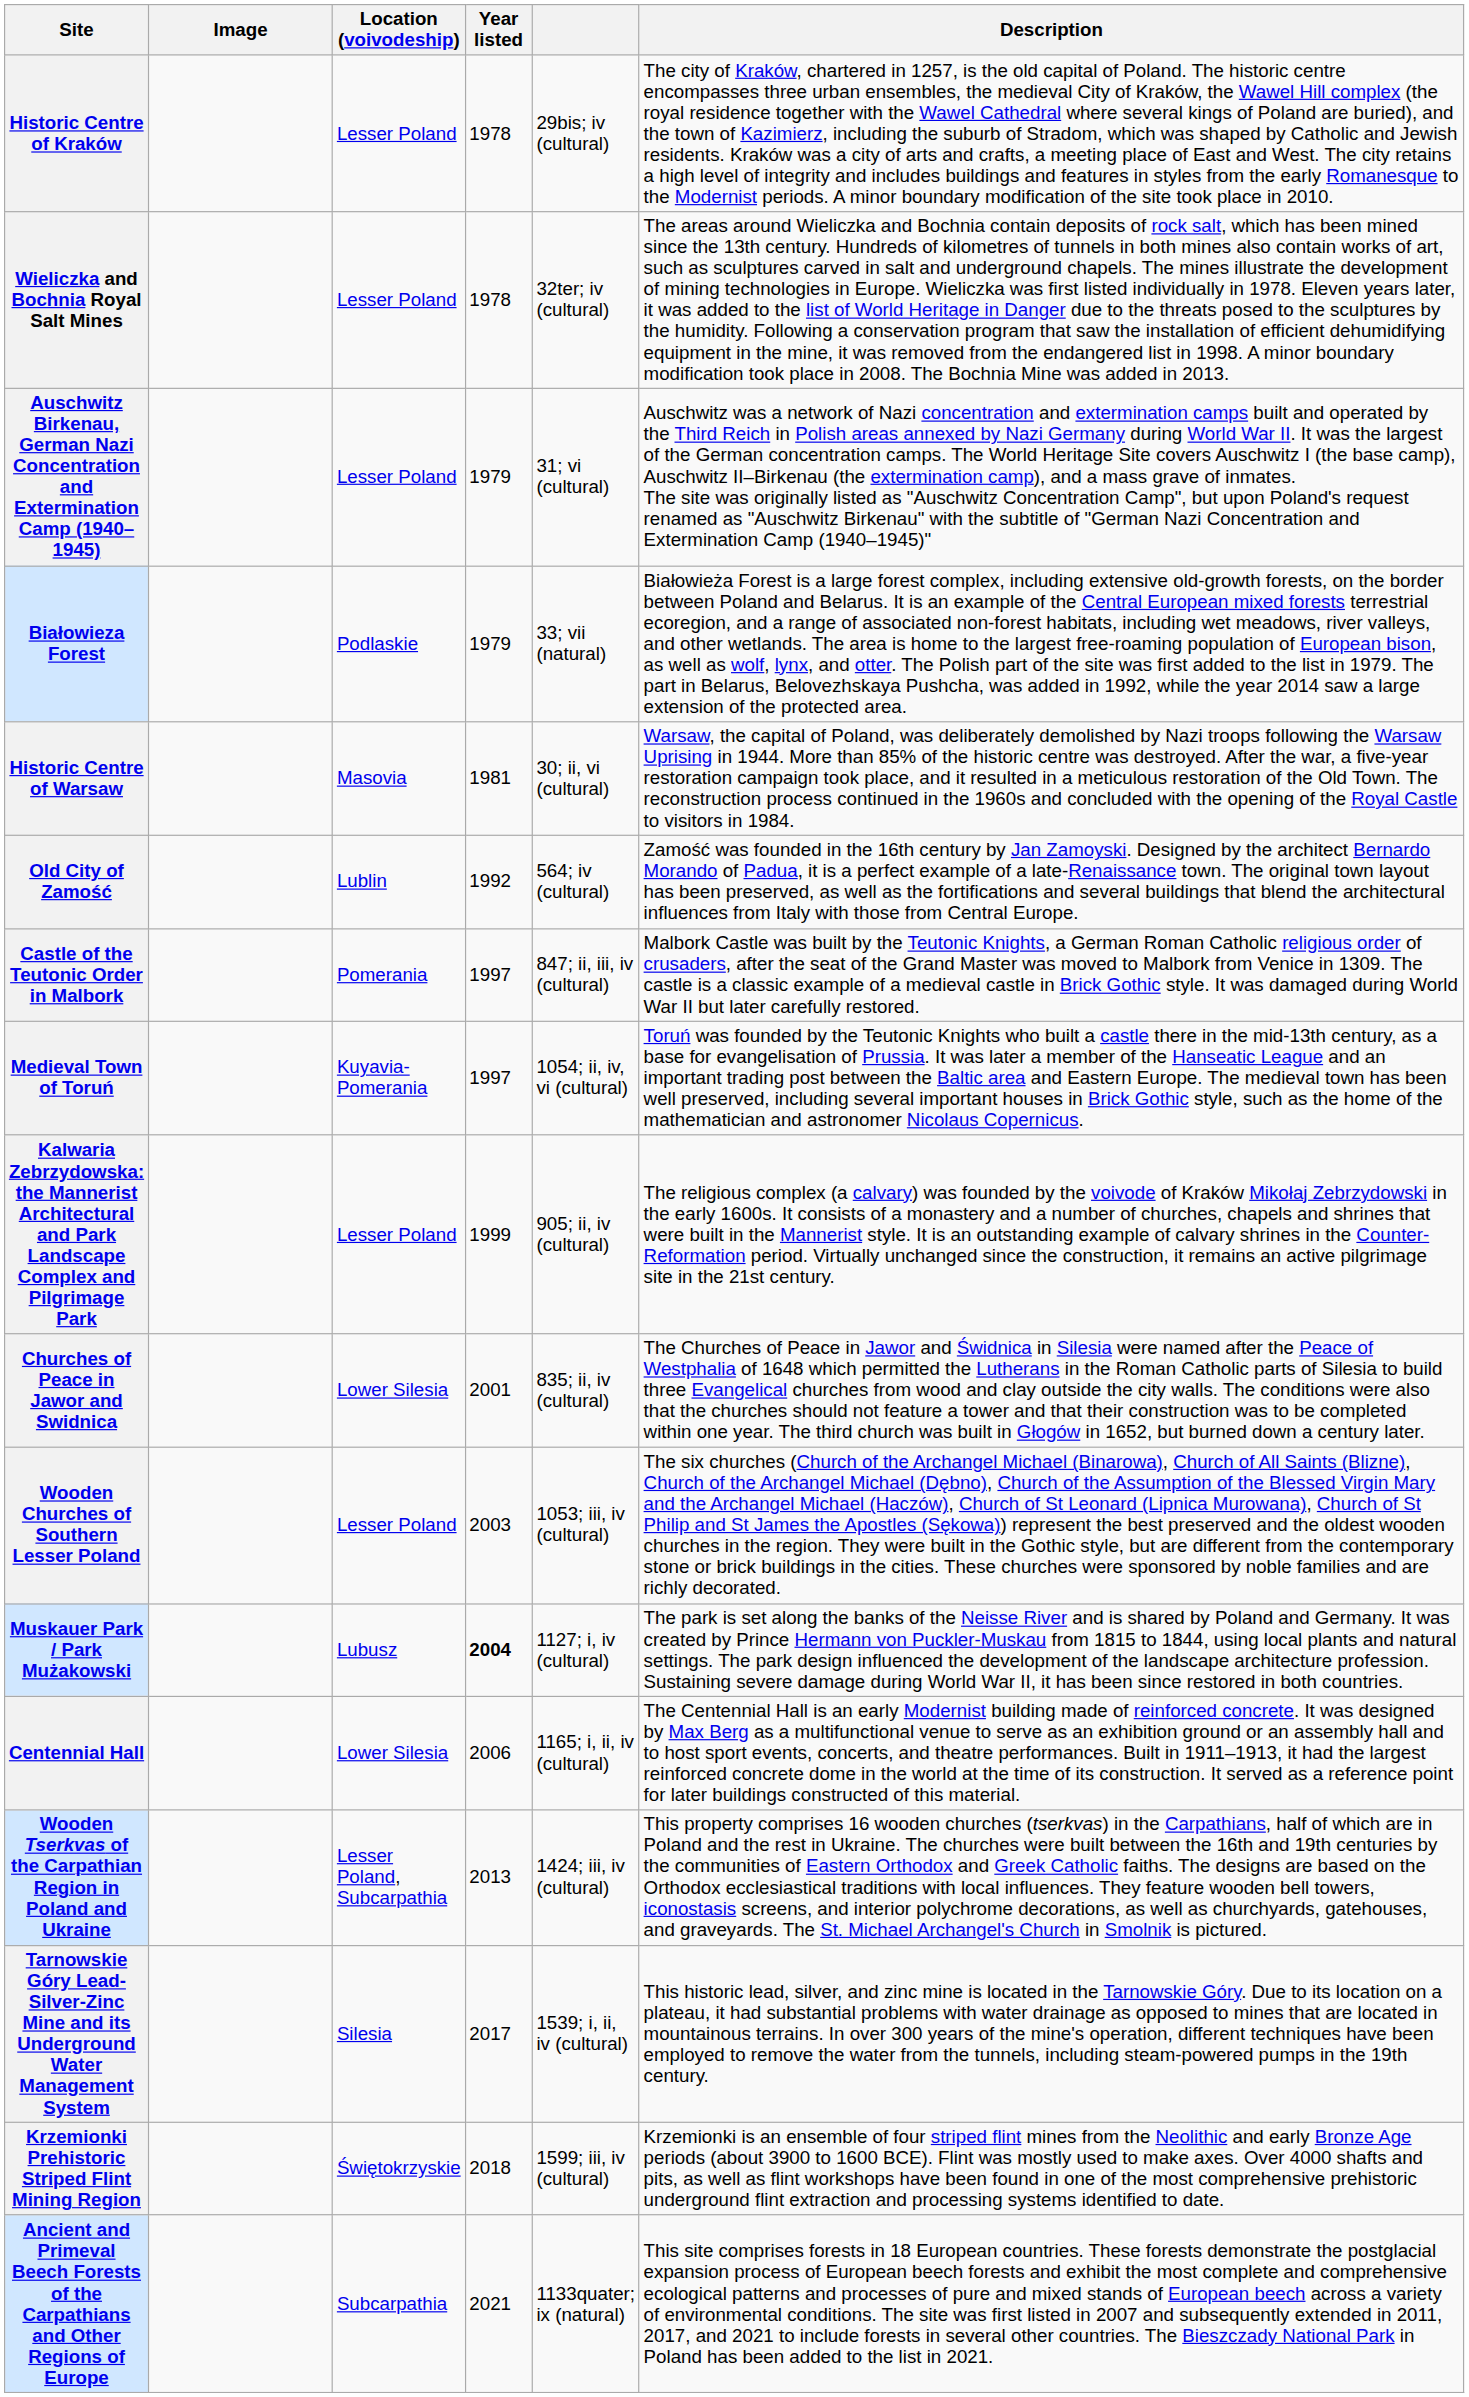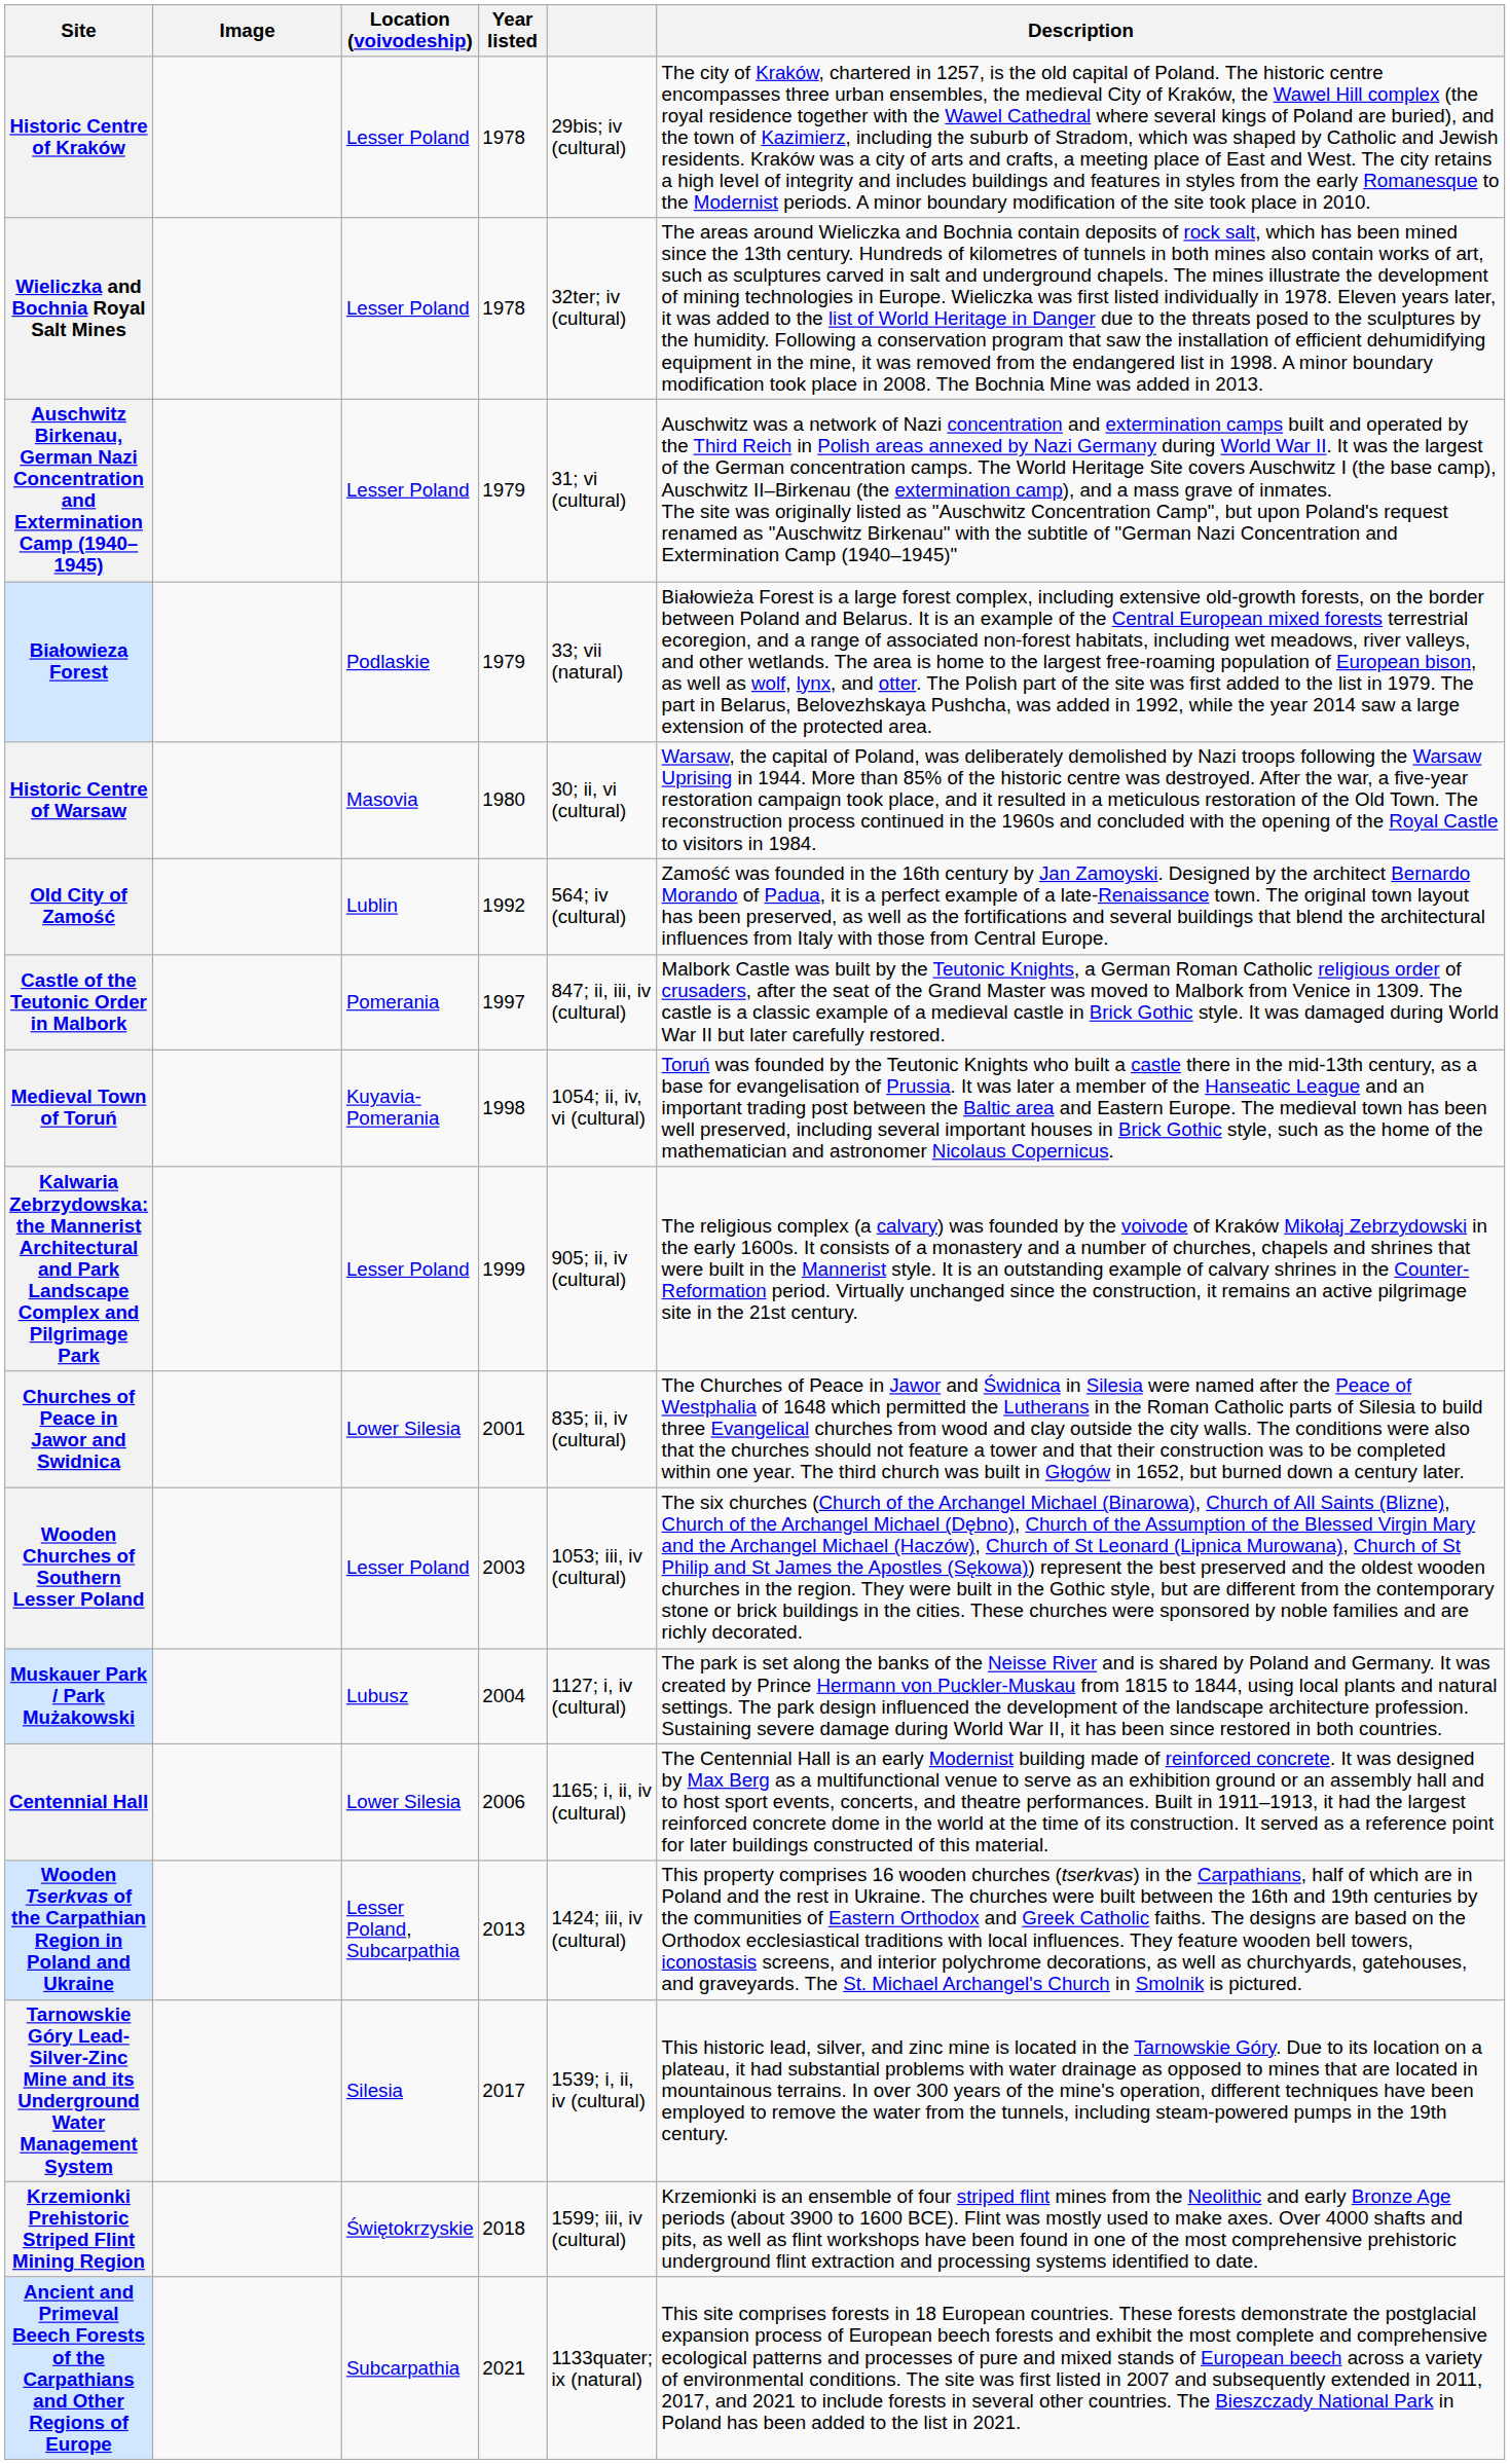 <table class="wikitable sortable plainrowheaders">
 <tr>
 <th style="width:100px;" scope="col">Site</th>
 <th class="unsortable"  style="width:150px;" scope="col">Image</th>
 <th style="width:80px;" scope="col">Location (<a href='#'>voivodeship</a>)</th>
 <th style="width:50px;" scope="col">Year listed</th>
 <th style="width:60px;" scope="col" data-sort-type="number"></th>
 <th scope="col" class="unsortable">Description</th>
 </tr>
 <tr>
 <th scope="row"><a href='#'>Historic Centre of Kraków</a></th>
 <td></td>
 <td><a href='#'>Lesser Poland</a></td>
 <td>1978</td>
 <td>29bis; iv (cultural)</td>
 <td>The city of <a href='#'>Kraków</a>, chartered in 1257, is the old capital of Poland. The historic centre encompasses three urban ensembles, the medieval City of Kraków, the <a href='#'>Wawel Hill complex</a> (the royal residence together with the <a href='#'>Wawel Cathedral</a> where several kings of Poland are buried), and the town of <a href='#'>Kazimierz</a>, including the suburb of Stradom, which was shaped by Catholic and Jewish residents. Kraków was a city of arts and crafts, a meeting place of East and West. The city retains a high level of integrity and includes buildings and features in styles from the early <a href='#'>Romanesque</a> to the <a href='#'>Modernist</a> periods. A minor boundary modification of the site took place in 2010.</td>
 </tr>
 <tr>
 <th scope="row"><a href='#'>Wieliczka</a> and <a href='#'>Bochnia</a> Royal Salt Mines</th>
 <td></td>
 <td><a href='#'>Lesser Poland</a></td>
 <td>1978</td>
 <td>32ter; iv (cultural)</td>
 <td>The areas around Wieliczka and Bochnia contain deposits of <a href='#'>rock salt</a>, which has been mined since the 13th century. Hundreds of kilometres of tunnels in both mines also contain works of art, such as sculptures carved in salt and underground chapels. The mines illustrate the development of mining technologies in Europe. Wieliczka was first listed individually in 1978. Eleven years later, it was added to the <a href='#'>list of World Heritage in Danger</a> due to the threats posed to the sculptures by the humidity. Following a conservation program that saw the installation of efficient dehumidifying equipment in the mine, it was removed from the endangered list in 1998. A minor boundary modification took place in 2008. The Bochnia Mine was added in 2013.</td>
 </tr>
 <tr>
 <th scope="row"><a href='#'>Auschwitz Birkenau, German Nazi Concentration and Extermination Camp (1940–1945)</a></th>
 <td></td>
 <td><a href='#'>Lesser Poland</a></td>
 <td>1979</td>
 <td>31; vi (cultural)</td>
 <td>Auschwitz was a network of Nazi <a href='#'>concentration</a> and <a href='#'>extermination camps</a> built and operated by the <a href='#'>Third Reich</a> in <a href='#'>Polish areas annexed by Nazi Germany</a> during <a href='#'>World War II</a>. It was the largest of the German concentration camps. The World Heritage Site covers Auschwitz I (the base camp), Auschwitz II–Birkenau (the <a href='#'>extermination camp</a>), and a mass grave of inmates.<br>The site was originally listed as "Auschwitz Concentration Camp", but upon Poland's request renamed as "Auschwitz Birkenau" with the subtitle of "German Nazi Concentration and Extermination Camp (1940–1945)"</td>
 </tr>
 <tr>
 <th scope="row" style="background:#D0E7FF;"><a href='#'>Białowieza Forest</a></th>
 <td></td>
 <td><a href='#'>Podlaskie</a></td>
 <td>1979</td>
 <td>33; vii (natural)</td>
 <td>Białowieża Forest is a large forest complex, including extensive old-growth forests, on the border between Poland and Belarus. It is an example of the <a href='#'>Central European mixed forests</a> terrestrial ecoregion, and a range of associated non-forest habitats, including wet meadows, river valleys, and other wetlands. The area is home to the largest free-roaming population of <a href='#'>European bison</a>, as well as <a href='#'>wolf</a>, <a href='#'>lynx</a>, and <a href='#'>otter</a>. The Polish part of the site was first added to the list in 1979. The part in Belarus, Belovezhskaya Pushcha, was added in 1992, while the year 2014 saw a large extension of the protected area.</td>
 </tr>
 <tr>
 <th scope="row"><a href='#'>Historic Centre of Warsaw</a></th>
 <td></td>
 <td><a href='#'>Masovia</a></td>
-<td>1981</td>
+<td>1980</td>
 <td>30; ii, vi (cultural)</td>
 <td><a href='#'>Warsaw</a>, the capital of Poland, was deliberately demolished by Nazi troops following the <a href='#'>Warsaw Uprising</a> in 1944. More than 85% of the historic centre was destroyed. After the war, a five-year restoration campaign took place, and it resulted in a meticulous restoration of the Old Town. The reconstruction process continued in the 1960s and concluded with the opening of the <a href='#'>Royal Castle</a> to visitors in 1984.</td>
 </tr>
 <tr>
 <th scope="row"><a href='#'>Old City of Zamość</a></th>
 <td></td>
 <td><a href='#'>Lublin</a></td>
 <td>1992</td>
 <td>564; iv (cultural)</td>
 <td>Zamość was founded in the 16th century by <a href='#'>Jan Zamoyski</a>. Designed by the architect <a href='#'>Bernardo Morando</a> of <a href='#'>Padua</a>, it is a perfect example of a late-<a href='#'>Renaissance</a> town. The original town layout has been preserved, as well as the fortifications and several buildings that blend the architectural influences from Italy with those from Central Europe.</td>
 </tr>
 <tr>
 <th scope="row"><a href='#'>Castle of the Teutonic Order in Malbork</a></th>
 <td></td>
 <td><a href='#'>Pomerania</a></td>
 <td>1997</td>
 <td>847; ii, iii, iv (cultural)</td>
 <td>Malbork Castle was built by the <a href='#'>Teutonic Knights</a>, a German Roman Catholic <a href='#'>religious order</a> of <a href='#'>crusaders</a>, after the seat of the Grand Master was moved to Malbork from Venice in 1309. The castle is a classic example of a medieval castle in <a href='#'>Brick Gothic</a> style. It was damaged during World War II but later carefully restored.</td>
 </tr>
 <tr>
 <th scope="row"><a href='#'>Medieval Town of Toruń</a></th>
 <td></td>
 <td><a href='#'>Kuyavia-Pomerania</a></td>
-<td>1997</td>
+<td>1998</td>
 <td>1054; ii, iv, vi (cultural)</td>
 <td><a href='#'>Toruń</a> was founded by the Teutonic Knights who built a <a href='#'>castle</a> there in the mid-13th century, as a base for evangelisation of <a href='#'>Prussia</a>. It was later a member of the <a href='#'>Hanseatic League</a> and an important trading post between the <a href='#'>Baltic area</a> and Eastern Europe. The medieval town has been well preserved, including several important houses in <a href='#'>Brick Gothic</a> style, such as the home of the mathematician and astronomer <a href='#'>Nicolaus Copernicus</a>.</td>
 </tr>
 <tr>
 <th scope="row"><a href='#'>Kalwaria Zebrzydowska: the Mannerist Architectural and Park Landscape Complex and Pilgrimage Park</a></th>
 <td></td>
 <td><a href='#'>Lesser Poland</a></td>
 <td>1999</td>
 <td>905; ii, iv (cultural)</td>
 <td>The religious complex (a <a href='#'>calvary</a>) was founded by the <a href='#'>voivode</a> of Kraków <a href='#'>Mikołaj Zebrzydowski</a> in the early 1600s. It consists of a monastery and a number of churches, chapels and shrines that were built in the <a href='#'>Mannerist</a> style. It is an outstanding example of calvary shrines in the <a href='#'>Counter-Reformation</a> period. Virtually unchanged since the construction, it remains an active pilgrimage site in the 21st century.</td>
 </tr>
 <tr>
 <th scope="row"><a href='#'>Churches of Peace in Jawor and Swidnica</a></th>
 <td></td>
 <td><a href='#'>Lower Silesia</a></td>
 <td>2001</td>
 <td>835; ii, iv (cultural)</td>
 <td>The Churches of Peace in <a href='#'>Jawor</a> and <a href='#'>Świdnica</a> in <a href='#'>Silesia</a> were named after the <a href='#'>Peace of Westphalia</a> of 1648 which permitted the <a href='#'>Lutherans</a> in the Roman Catholic parts of Silesia to build three <a href='#'>Evangelical</a> churches from wood and clay outside the city walls. The conditions were also that the churches should not feature a tower and that their construction was to be completed within one year. The third church was built in <a href='#'>Głogów</a> in 1652, but burned down a century later.</td>
 </tr>
 <tr>
 <th scope="row"><a href='#'>Wooden Churches of Southern Lesser Poland</a></th>
 <td></td>
 <td><a href='#'>Lesser Poland</a></td>
 <td>2003</td>
 <td>1053; iii, iv (cultural)</td>
 <td>The six churches (<a href='#'>Church of the Archangel Michael (Binarowa)</a>, <a href='#'>Church of All Saints (Blizne)</a>, <a href='#'>Church of the Archangel Michael (Dębno)</a>, <a href='#'>Church of the Assumption of the Blessed Virgin Mary and the Archangel Michael (Haczów)</a>, <a href='#'>Church of St Leonard (Lipnica Murowana)</a>, <a href='#'>Church of St Philip and St James the Apostles (Sękowa)</a>) represent the best preserved and the oldest wooden churches in the region. They were built in the Gothic style, but are different from the contemporary stone or brick buildings in the cities. These churches were sponsored by noble families and are richly decorated.</td>
 </tr>
 <tr>
 <th scope="row" style="background:#D0E7FF;"><a href='#'>Muskauer Park / Park Mużakowski</a></th>
 <td></td>
 <td><a href='#'>Lubusz</a></td>
-<td><strong>2004</strong></td>
+<td>2004</td>
 <td>1127; i, iv (cultural)</td>
 <td>The park is set along the banks of the <a href='#'>Neisse River</a> and is shared by Poland and Germany. It was created by Prince <a href='#'>Hermann von Puckler-Muskau</a> from 1815 to 1844, using local plants and natural settings. The park design influenced the development of the landscape architecture profession. Sustaining severe damage during World War II, it has been since restored in both countries.</td>
 </tr>
 <tr>
 <th scope="row"><a href='#'>Centennial Hall</a></th>
 <td></td>
 <td><a href='#'>Lower Silesia</a></td>
 <td>2006</td>
 <td>1165; i, ii, iv (cultural)</td>
 <td>The Centennial Hall is an early <a href='#'>Modernist</a> building made of <a href='#'>reinforced concrete</a>. It was designed by <a href='#'>Max Berg</a> as a multifunctional venue to serve as an exhibition ground or an assembly hall and to host sport events, concerts, and theatre performances. Built in 1911–1913, it had the largest reinforced concrete dome in the world at the time of its construction. It served as a reference point for later buildings constructed of this material.</td>
 </tr>
 <tr>
 <th scope="row" style="background:#D0E7FF;"><a href='#'>Wooden <em>Tserkvas</em> of the Carpathian Region in Poland and Ukraine</a></th>
 <td></td>
 <td><a href='#'>Lesser Poland</a>, <a href='#'>Subcarpathia</a></td>
 <td>2013</td>
 <td>1424; iii, iv (cultural)</td>
 <td>This property comprises 16 wooden churches (<em>tserkvas</em>) in the <a href='#'>Carpathians</a>, half of which are in Poland and the rest in Ukraine. The churches were built between the 16th and 19th centuries by the communities of <a href='#'>Eastern Orthodox</a> and <a href='#'>Greek Catholic</a> faiths. The designs are based on the Orthodox ecclesiastical traditions with local influences. They feature wooden bell towers, <a href='#'>iconostasis</a> screens, and interior polychrome decorations, as well as churchyards, gatehouses, and graveyards. The <a href='#'>St. Michael Archangel's Church</a> in <a href='#'>Smolnik</a> is pictured.</td>
 </tr>
 <tr>
 <th scope="row"><a href='#'>Tarnowskie Góry Lead-Silver-Zinc Mine and its Underground Water Management System</a></th>
 <td></td>
 <td><a href='#'>Silesia</a></td>
 <td>2017</td>
 <td>1539; i, ii, iv (cultural)</td>
 <td>This historic lead, silver, and zinc mine is located in the <a href='#'>Tarnowskie Góry</a>. Due to its location on a plateau, it had substantial problems with water drainage as opposed to mines that are located in mountainous terrains. In over 300 years of the mine's operation, different techniques have been employed to remove the water from the tunnels, including steam-powered pumps in the 19th century.</td>
 </tr>
 <tr>
 <th scope="row"><a href='#'>Krzemionki Prehistoric Striped Flint Mining Region</a></th>
 <td></td>
 <td><a href='#'>Świętokrzyskie</a></td>
 <td>2018</td>
 <td>1599; iii, iv (cultural)</td>
 <td>Krzemionki is an ensemble of four <a href='#'>striped flint</a> mines from the <a href='#'>Neolithic</a> and early <a href='#'>Bronze Age</a> periods (about 3900 to 1600 BCE). Flint was mostly used to make axes. Over 4000 shafts and pits, as well as flint workshops have been found in one of the most comprehensive prehistoric underground flint extraction and processing systems identified to date.</td>
 </tr>
 <tr>
 <th scope="row" style="background:#D0E7FF;"><a href='#'>Ancient and Primeval Beech Forests of the Carpathians and Other Regions of Europe</a></th>
 <td></td>
 <td><a href='#'>Subcarpathia</a></td>
 <td>2021</td>
 <td>1133quater; ix (natural)</td>
 <td>This site comprises forests in 18 European countries. These forests demonstrate the postglacial expansion process of European beech forests and exhibit the most complete and comprehensive ecological patterns and processes of pure and mixed stands of <a href='#'>European beech</a> across a variety of environmental conditions. The site was first listed in 2007 and subsequently extended in 2011, 2017, and 2021 to include forests in several other countries. The <a href='#'>Bieszczady National Park</a> in Poland has been added to the list in 2021.</td>
 </tr>
 <tr>
 </tr>
 </table>
